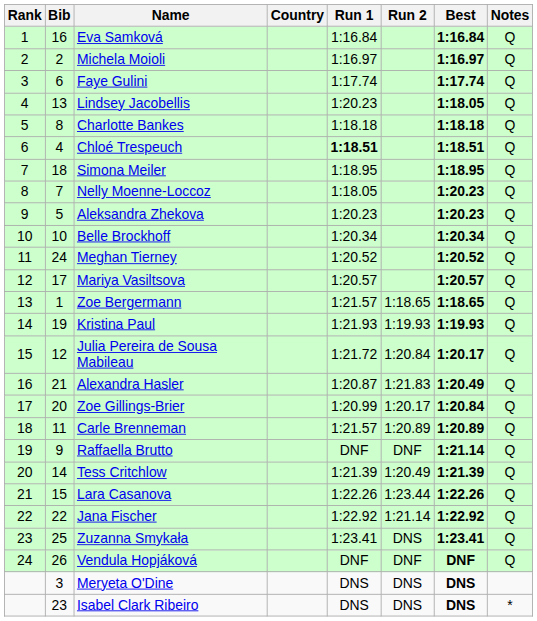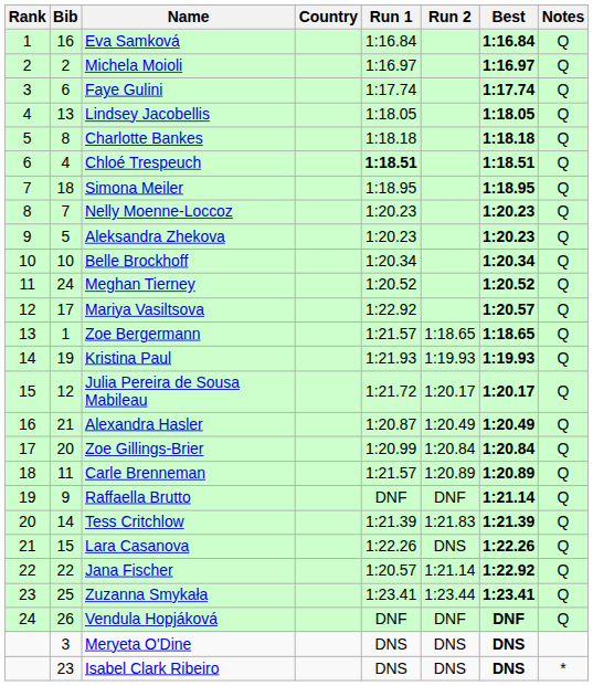 <table class="wikitable sortable" style="text-align:center">
 <tr>
 <th>Rank</th>
 <th>Bib</th>
 <th>Name</th>
 <th>Country</th>
 <th>Run 1</th>
 <th>Run 2</th>
 <th>Best</th>
 <th>Notes</th>
 </tr>
 <tr bgcolor=ccffcc>
 <td>1</td>
 <td>16</td>
 <td align=left><a href='#'>Eva Samková</a></td>
 <td align=left></td>
 <td>1:16.84</td>
 <td></td>
 <td><strong>1:16.84</strong></td>
 <td>Q</td>
 </tr>
 <tr bgcolor=ccffcc>
 <td>2</td>
 <td>2</td>
 <td align=left><a href='#'>Michela Moioli</a></td>
 <td align=left></td>
 <td>1:16.97</td>
 <td></td>
 <td><strong>1:16.97</strong></td>
 <td>Q</td>
 </tr>
 <tr bgcolor=ccffcc>
 <td>3</td>
 <td>6</td>
 <td align=left><a href='#'>Faye Gulini</a></td>
 <td align=left></td>
 <td>1:17.74</td>
 <td></td>
 <td><strong>1:17.74</strong></td>
 <td>Q</td>
 </tr>
 <tr bgcolor=ccffcc>
 <td>4</td>
 <td>13</td>
 <td align=left><a href='#'>Lindsey Jacobellis</a></td>
 <td align=left></td>
-<td>1:20.23</td>
+<td>1:18.05</td>
 <td></td>
 <td><strong>1:18.05</strong></td>
 <td>Q</td>
 </tr>
 <tr bgcolor=ccffcc>
 <td>5</td>
 <td>8</td>
 <td align=left><a href='#'>Charlotte Bankes</a></td>
 <td align=left></td>
 <td>1:18.18</td>
 <td></td>
 <td><strong>1:18.18</strong></td>
 <td>Q</td>
 </tr>
 <tr bgcolor=ccffcc>
 <td>6</td>
 <td>4</td>
 <td align=left><a href='#'>Chloé Trespeuch</a></td>
 <td align=left></td>
 <td><strong>1:18.51</strong></td>
 <td></td>
 <td><strong>1:18.51</strong></td>
 <td>Q</td>
 </tr>
 <tr bgcolor=ccffcc>
 <td>7</td>
 <td>18</td>
 <td align=left><a href='#'>Simona Meiler</a></td>
 <td align=left></td>
 <td>1:18.95</td>
 <td></td>
 <td><strong>1:18.95</strong></td>
 <td>Q</td>
 </tr>
 <tr bgcolor=ccffcc>
 <td>8</td>
 <td>7</td>
 <td align=left><a href='#'>Nelly Moenne-Loccoz</a></td>
 <td align=left></td>
-<td>1:18.05</td>
+<td>1:20.23</td>
 <td></td>
 <td><strong>1:20.23</strong></td>
 <td>Q</td>
 </tr>
 <tr bgcolor=ccffcc>
 <td>9</td>
 <td>5</td>
 <td align=left><a href='#'>Aleksandra Zhekova</a></td>
 <td align=left></td>
 <td>1:20.23</td>
 <td></td>
 <td><strong>1:20.23</strong></td>
 <td>Q</td>
 </tr>
 <tr bgcolor=ccffcc>
 <td>10</td>
 <td>10</td>
 <td align=left><a href='#'>Belle Brockhoff</a></td>
 <td align=left></td>
 <td>1:20.34</td>
 <td></td>
 <td><strong>1:20.34</strong></td>
 <td>Q</td>
 </tr>
 <tr bgcolor=ccffcc>
 <td>11</td>
 <td>24</td>
 <td align=left><a href='#'>Meghan Tierney</a></td>
 <td align=left></td>
 <td>1:20.52</td>
 <td></td>
 <td><strong>1:20.52</strong></td>
 <td>Q</td>
 </tr>
 <tr bgcolor=ccffcc>
 <td>12</td>
 <td>17</td>
 <td align=left><a href='#'>Mariya Vasiltsova</a></td>
 <td align=left></td>
-<td>1:20.57</td>
+<td>1:22.92</td>
 <td></td>
 <td><strong>1:20.57</strong></td>
 <td>Q</td>
 </tr>
 <tr bgcolor=ccffcc>
 <td>13</td>
 <td>1</td>
 <td align=left><a href='#'>Zoe Bergermann</a></td>
 <td align=left></td>
 <td>1:21.57</td>
 <td>1:18.65</td>
 <td><strong>1:18.65</strong></td>
 <td>Q</td>
 </tr>
 <tr bgcolor=ccffcc>
 <td>14</td>
 <td>19</td>
 <td align=left><a href='#'>Kristina Paul</a></td>
 <td align=left></td>
 <td>1:21.93</td>
 <td>1:19.93</td>
 <td><strong>1:19.93</strong></td>
 <td>Q</td>
 </tr>
 <tr bgcolor=ccffcc>
 <td>15</td>
 <td>12</td>
 <td align=left><a href='#'>Julia Pereira de Sousa Mabileau</a></td>
 <td align=left></td>
 <td>1:21.72</td>
-<td>1:20.84</td>
+<td>1:20.17</td>
 <td><strong>1:20.17</strong></td>
 <td>Q</td>
 </tr>
 <tr bgcolor=ccffcc>
 <td>16</td>
 <td>21</td>
 <td align=left><a href='#'>Alexandra Hasler</a></td>
 <td align=left></td>
 <td>1:20.87</td>
-<td>1:21.83</td>
+<td>1:20.49</td>
 <td><strong>1:20.49</strong></td>
 <td>Q</td>
 </tr>
 <tr bgcolor=ccffcc>
 <td>17</td>
 <td>20</td>
 <td align=left><a href='#'>Zoe Gillings-Brier</a></td>
 <td align=left></td>
 <td>1:20.99</td>
-<td>1:20.17</td>
+<td>1:20.84</td>
 <td><strong>1:20.84</strong></td>
 <td>Q</td>
 </tr>
 <tr bgcolor=ccffcc>
 <td>18</td>
 <td>11</td>
 <td align=left><a href='#'>Carle Brenneman</a></td>
 <td align=left></td>
 <td>1:21.57</td>
 <td>1:20.89</td>
 <td><strong>1:20.89</strong></td>
 <td>Q</td>
 </tr>
 <tr bgcolor=ccffcc>
 <td>19</td>
 <td>9</td>
 <td align=left><a href='#'>Raffaella Brutto</a></td>
 <td align=left></td>
 <td>DNF</td>
 <td>DNF</td>
 <td><strong>1:21.14</strong></td>
 <td>Q</td>
 </tr>
 <tr bgcolor=ccffcc>
 <td>20</td>
 <td>14</td>
 <td align=left><a href='#'>Tess Critchlow</a></td>
 <td align=left></td>
 <td>1:21.39</td>
-<td>1:20.49</td>
+<td>1:21.83</td>
 <td><strong>1:21.39</strong></td>
 <td>Q</td>
 </tr>
 <tr bgcolor=ccffcc>
 <td>21</td>
 <td>15</td>
 <td align=left><a href='#'>Lara Casanova</a></td>
 <td align=left></td>
 <td>1:22.26</td>
-<td>1:23.44</td>
+<td>DNS</td>
 <td><strong>1:22.26</strong></td>
 <td>Q</td>
 </tr>
 <tr bgcolor=ccffcc>
 <td>22</td>
 <td>22</td>
 <td align=left><a href='#'>Jana Fischer</a></td>
 <td align=left></td>
-<td>1:22.92</td>
+<td>1:20.57</td>
 <td>1:21.14</td>
 <td><strong>1:22.92</strong></td>
 <td>Q</td>
 </tr>
 <tr bgcolor=ccffcc>
 <td>23</td>
 <td>25</td>
 <td align=left><a href='#'>Zuzanna Smykała</a></td>
 <td align=left></td>
 <td>1:23.41</td>
-<td>DNS</td>
+<td>1:23.44</td>
 <td><strong>1:23.41</strong></td>
 <td>Q</td>
 </tr>
 <tr bgcolor=ccffcc>
 <td>24</td>
 <td>26</td>
 <td align=left><a href='#'>Vendula Hopjáková</a></td>
 <td align=left></td>
 <td>DNF</td>
 <td>DNF</td>
 <td><strong>DNF</strong></td>
 <td>Q</td>
 </tr>
 <tr>
 <td></td>
 <td>3</td>
 <td align=left><a href='#'>Meryeta O'Dine</a></td>
 <td align=left></td>
 <td>DNS</td>
 <td>DNS</td>
 <td><strong>DNS</strong></td>
 <td></td>
 </tr>
 <tr>
 <td></td>
 <td>23</td>
 <td align=left><a href='#'>Isabel Clark Ribeiro</a></td>
 <td align=left></td>
 <td>DNS</td>
 <td>DNS</td>
 <td><strong>DNS</strong></td>
 <td>*</td>
 </tr>
 </table>
